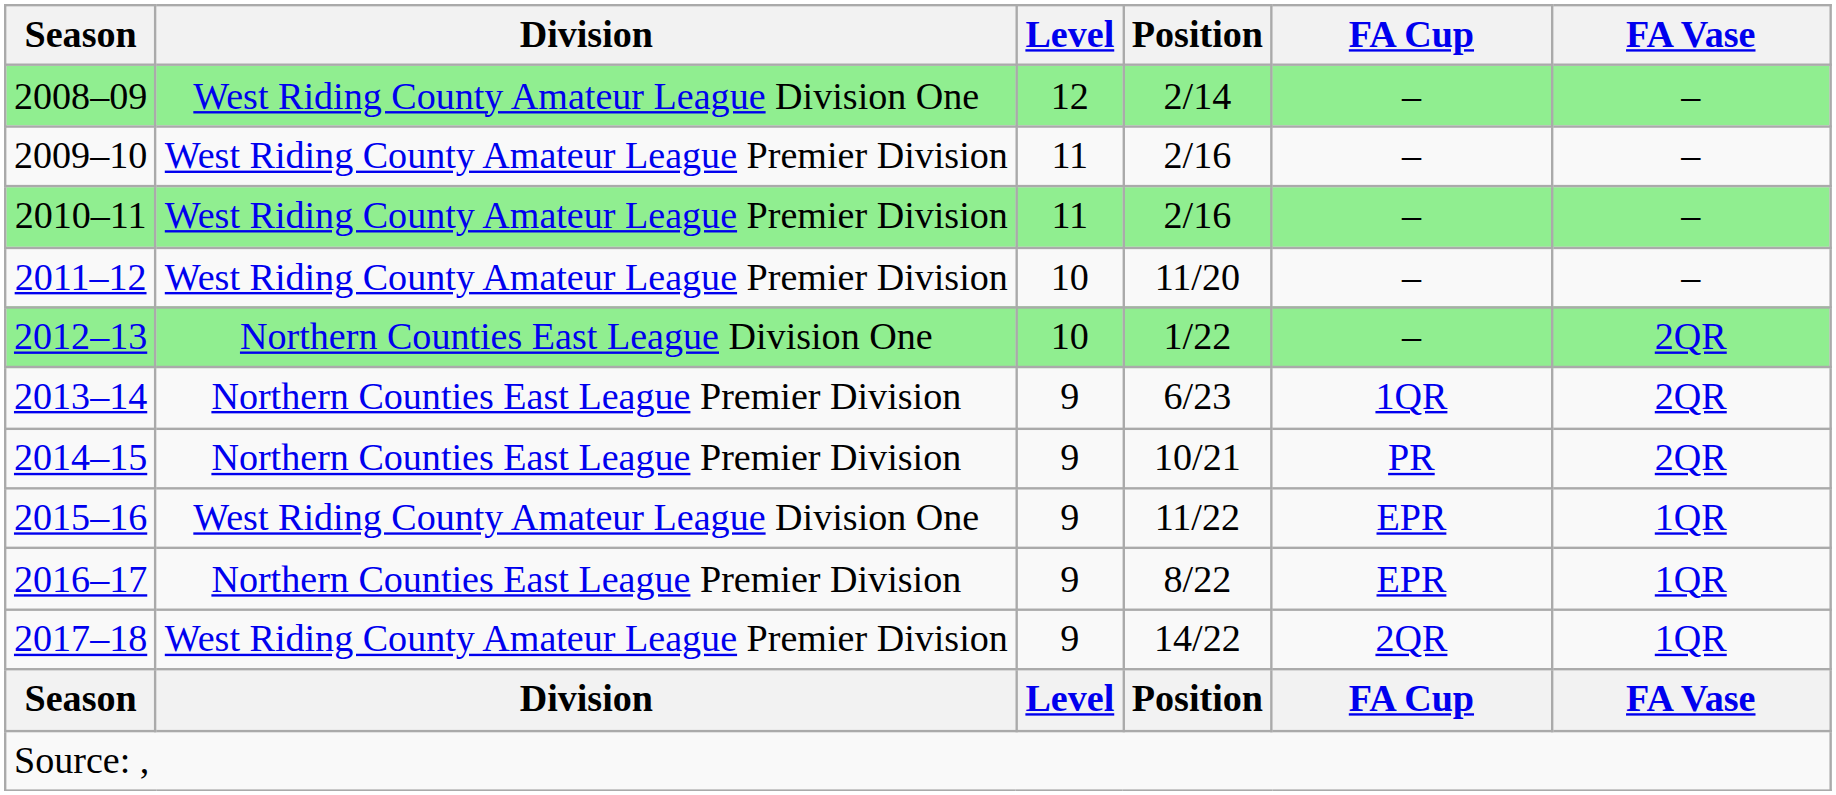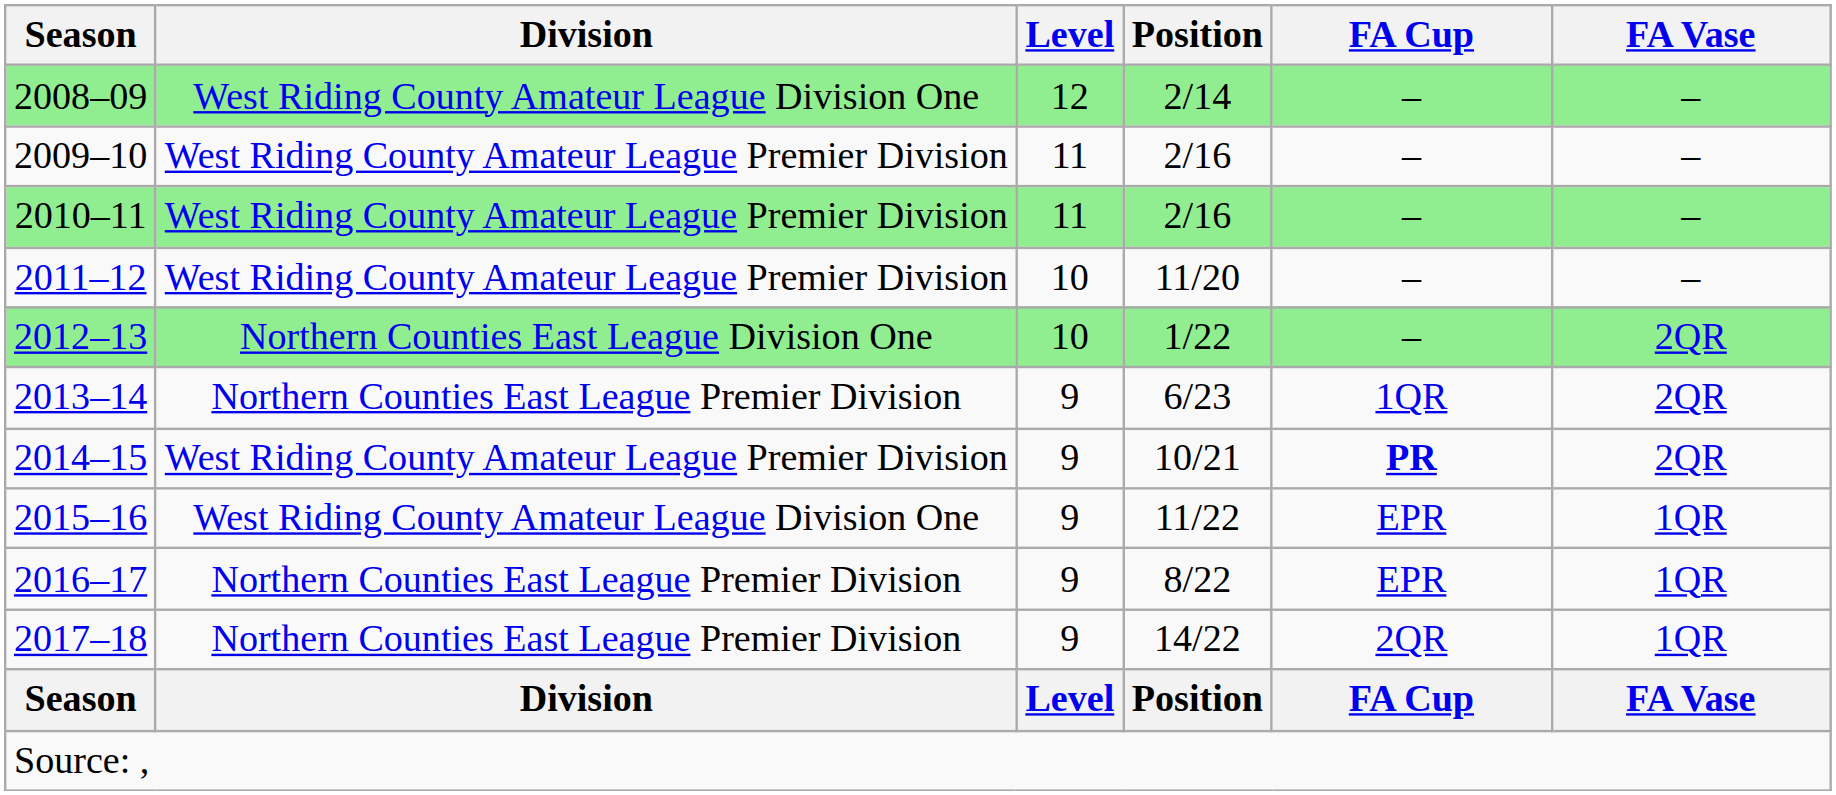 <table class="wikitable collapsible collapsed" style=text-align:center>
 <tr>
 <th>Season</th>
 <th>Division</th>
 <th><a href='#'>Level</a></th>
 <th>Position</th>
 <th width=110px><a href='#'>FA Cup</a></th>
 <th width=110px><a href='#'>FA Vase</a></th>
 </tr>
 <tr style="background: #90EE90">
 <td>2008–09</td>
 <td><a href='#'>West Riding County Amateur League</a> Division One</td>
 <td>12</td>
 <td>2/14</td>
 <td>–</td>
 <td>–</td>
 </tr>
 <tr>
 <td>2009–10</td>
 <td><a href='#'>West Riding County Amateur League</a> Premier Division</td>
 <td>11</td>
 <td>2/16</td>
 <td>–</td>
 <td>–</td>
 </tr>
 <tr style="background: #90EE90">
 <td>2010–11</td>
 <td><a href='#'>West Riding County Amateur League</a> Premier Division</td>
 <td>11</td>
 <td>2/16</td>
 <td>–</td>
 <td>–</td>
 </tr>
 <tr>
 <td><a href='#'>2011–12</a></td>
 <td><a href='#'>West Riding County Amateur League</a> Premier Division</td>
 <td>10</td>
 <td>11/20</td>
 <td>–</td>
 <td>–</td>
 </tr>
 <tr style="background: #90EE90">
 <td><a href='#'>2012–13</a></td>
 <td><a href='#'>Northern Counties East League</a> Division One</td>
 <td>10</td>
 <td>1/22</td>
 <td>–</td>
 <td –><a href='#'>2QR</a></td>
 </tr>
 <tr>
 <td><a href='#'>2013–14</a></td>
 <td><a href='#'>Northern Counties East League</a> Premier Division</td>
 <td>9</td>
 <td>6/23</td>
 <td><a href='#'>1QR</a></td>
 <td><a href='#'>2QR</a></td>
 </tr>
 <tr>
 <td><a href='#'>2014–15</a></td>
-<td><a href='#'>Northern Counties East League</a> Premier Division</td>
+<td><a href='#'>West Riding County Amateur League</a> Premier Division</td>
 <td>9</td>
 <td>10/21</td>
-<td><a href='#'>PR</a></td>
+<td><strong><a href='#'>PR</a></strong></td>
 <td><a href='#'>2QR</a></td>
 </tr>
 <tr>
 <td><a href='#'>2015–16</a></td>
 <td><a href='#'>West Riding County Amateur League</a> Division One</td>
 <td>9</td>
 <td>11/22</td>
 <td><a href='#'>EPR</a></td>
 <td><a href='#'>1QR</a></td>
 </tr>
 <tr>
 <td><a href='#'>2016–17</a></td>
 <td><a href='#'>Northern Counties East League</a> Premier Division</td>
 <td>9</td>
 <td>8/22</td>
 <td><a href='#'>EPR</a></td>
 <td><a href='#'>1QR</a></td>
 </tr>
 <tr>
 <td><a href='#'>2017–18</a></td>
-<td><a href='#'>West Riding County Amateur League</a> Premier Division</td>
+<td><a href='#'>Northern Counties East League</a> Premier Division</td>
 <td>9</td>
 <td>14/22</td>
 <td><a href='#'>2QR</a></td>
 <td><a href='#'>1QR</a></td>
 </tr>
 <tr>
 <th>Season</th>
 <th>Division</th>
 <th><a href='#'>Level</a></th>
 <th>Position</th>
 <th><a href='#'>FA Cup</a></th>
 <th><a href='#'>FA Vase</a></th>
 </tr>
 <tr>
 <td align=left colspan=8>Source: , </td>
 </tr>
 </table>
